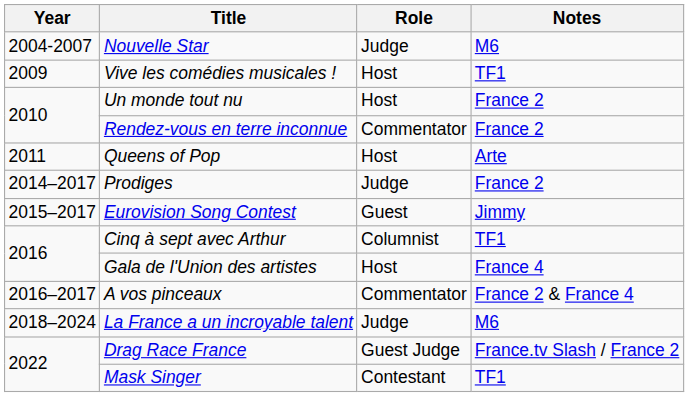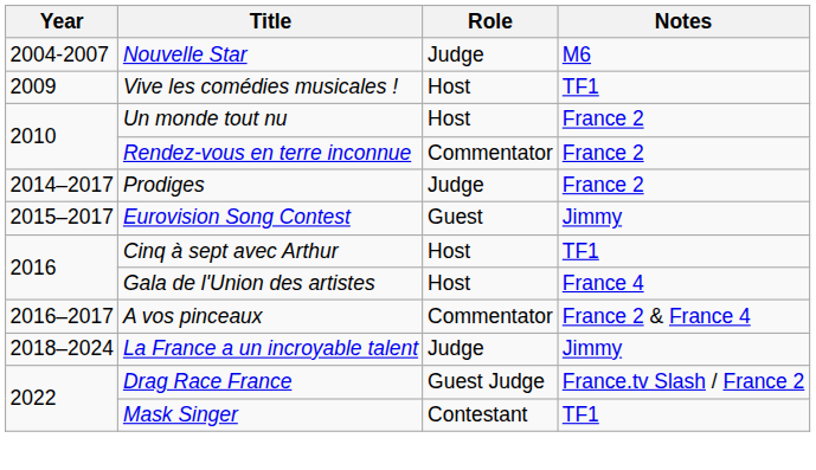 <table class="wikitable">
 <tr>
 <th>Year</th>
 <th>Title</th>
 <th>Role</th>
 <th>Notes</th>
 </tr>
 <tr>
 <td>2004-2007</td>
 <td><em><a href='#'>Nouvelle Star</a></em></td>
 <td>Judge</td>
 <td><a href='#'>M6</a></td>
 </tr>
 <tr>
 <td>2009</td>
 <td><em>Vive les comédies musicales !</em></td>
 <td>Host</td>
 <td><a href='#'>TF1</a></td>
 </tr>
 <tr>
 <td rowspan=2>2010</td>
 <td><em>Un monde tout nu</em></td>
 <td>Host</td>
 <td><a href='#'>France 2</a></td>
 </tr>
 <tr>
 <td><em><a href='#'>Rendez-vous en terre inconnue</a></em></td>
 <td>Commentator</td>
 <td><a href='#'>France 2</a></td>
 </tr>
 <tr>
-<td>2011</td>
-<td><em>Queens of Pop</em></td>
-<td>Host</td>
-<td><a href='#'>Arte</a></td>
-</tr>
-<tr>
 <td>2014–2017</td>
 <td><em>Prodiges</em></td>
 <td>Judge</td>
 <td><a href='#'>France 2</a></td>
 </tr>
 <tr>
 <td>2015–2017</td>
 <td><em><a href='#'>Eurovision Song Contest</a></em></td>
 <td>Guest</td>
 <td><a href='#'>Jimmy</a></td>
 </tr>
 <tr>
 <td rowspan=2>2016</td>
 <td><em>Cinq à sept avec Arthur</em></td>
-<td>Columnist</td>
+<td>Host</td>
 <td><a href='#'>TF1</a></td>
 </tr>
 <tr>
 <td><em>Gala de l'Union des artistes</em></td>
 <td>Host</td>
 <td><a href='#'>France 4</a></td>
 </tr>
 <tr>
 <td>2016–2017</td>
 <td><em>A vos pinceaux</em></td>
 <td>Commentator</td>
 <td><a href='#'>France 2</a> & <a href='#'>France 4</a></td>
 </tr>
 <tr>
 <td>2018–2024</td>
 <td><em><a href='#'>La France a un incroyable talent</a></em></td>
 <td>Judge</td>
-<td><a href='#'>M6</a></td>
+<td><a href='#'>Jimmy</a></td>
 </tr>
 <tr>
 <td rowspan=2>2022</td>
 <td><em><a href='#'>Drag Race France</a></em></td>
 <td>Guest Judge</td>
 <td><a href='#'>France.tv Slash</a> / <a href='#'>France 2</a></td>
 </tr>
 <tr>
 <td><em><a href='#'>Mask Singer</a></em></td>
 <td>Contestant</td>
 <td><a href='#'>TF1</a></td>
 </tr>
 </table>
